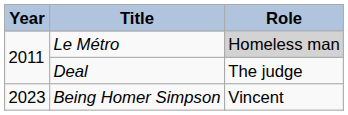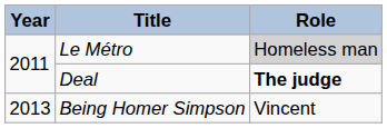 <table class="wikitable" style="font-size: 95%;">
 <tr>
 <th style="background:#B0C4DE;">Year</th>
 <th style="background:#B0C4DE;">Title</th>
 <th style="background:#B0C4DE;">Role</th>
 </tr>
 <tr>
 <td rowspan="2">2011</td>
 <td><em>Le Métro</em></td>
 <td style="background: lightgrey;">Homeless man</td>
 </tr>
 <tr>
 <td><em>Deal</em></td>
-<td>The judge</td>
+<td><strong>The judge</strong></td>
 </tr>
 <tr>
-<td>2023</td>
+<td>2013</td>
 <td><em>Being Homer Simpson</em></td>
 <td>Vincent</td>
 </tr>
 </table>
